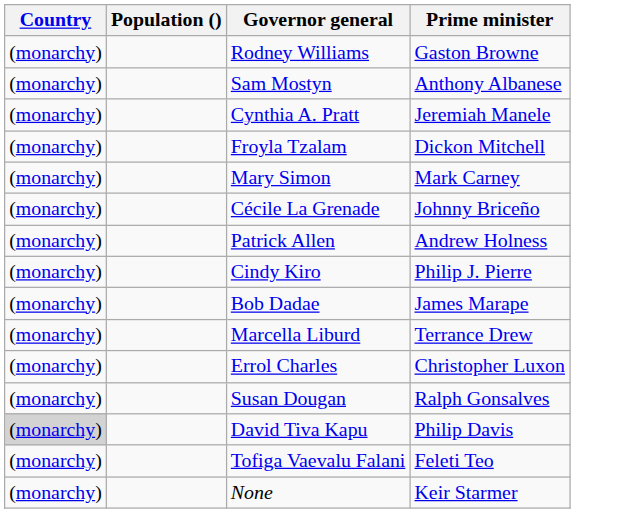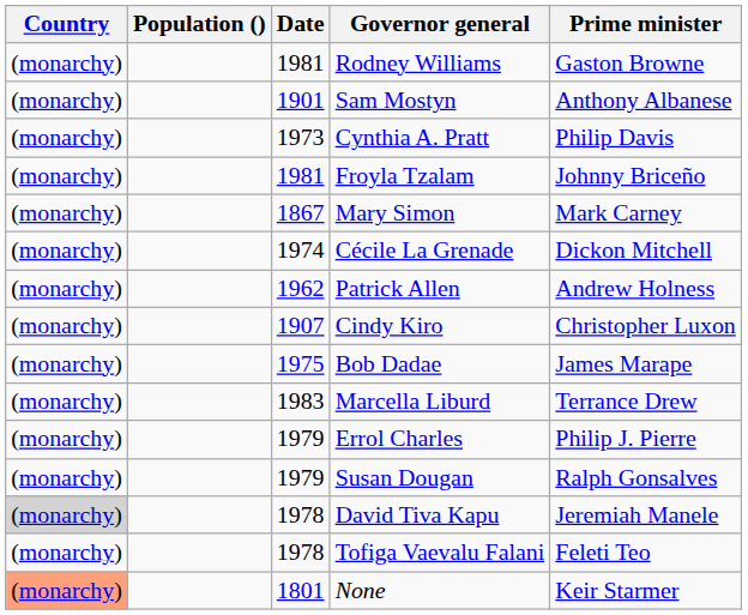 <table class="wikitable sortable">
 <tr>
 <th><a href='#'>Country</a></th>
 <th>Population ()</th>
+<th>Date</th>
 <th>Governor general</th>
 <th>Prime minister</th>
 </tr>
 <tr>
 <td data-sort-value="Antigua and Barbuda"> (<a href='#'>monarchy</a>)</td>
 <td style="text-align:right;"></td>
+<td>1981</td>
 <td><a href='#'>Rodney Williams</a></td>
 <td><a href='#'>Gaston Browne</a></td>
 </tr>
 <tr>
 <td data-sort-value="Australia"> (<a href='#'>monarchy</a>)</td>
 <td style="text-align:right;"></td>
+<td data-sort-value="1901"><a href='#'>1901</a></td>
 <td><a href='#'>Sam Mostyn</a></td>
 <td><a href='#'>Anthony Albanese</a></td>
 </tr>
 <tr>
 <td data-sort-value="Bahamas"> (<a href='#'>monarchy</a>)</td>
 <td style="text-align:right;"></td>
+<td>1973</td>
 <td><a href='#'>Cynthia A. Pratt</a></td>
-<td><a href='#'>Jeremiah Manele</a></td>
+<td><a href='#'>Philip Davis</a></td>
 </tr>
 <tr>
 <td data-sort-value="Belize"> (<a href='#'>monarchy</a>)</td>
 <td style="text-align:right;"></td>
+<td data-sort-value="1981"><a href='#'>1981</a></td>
 <td><a href='#'>Froyla Tzalam</a></td>
-<td><a href='#'>Dickon Mitchell</a></td>
+<td><a href='#'>Johnny Briceño</a></td>
 </tr>
 <tr>
 <td data-sort-value="Canada"> (<a href='#'>monarchy</a>)</td>
 <td style="text-align:right;"></td>
+<td data-sort-value="1867"><a href='#'>1867</a></td>
 <td><a href='#'>Mary Simon</a></td>
 <td><a href='#'>Mark Carney</a></td>
 </tr>
 <tr>
 <td data-sort-value="Grenada"> (<a href='#'>monarchy</a>)</td>
 <td style="text-align:right;"></td>
+<td>1974</td>
 <td><a href='#'>Cécile La Grenade</a></td>
-<td><a href='#'>Johnny Briceño</a></td>
+<td><a href='#'>Dickon Mitchell</a></td>
 </tr>
 <tr>
 <td data-sort-value="Jamaica"> (<a href='#'>monarchy</a>)</td>
 <td style="text-align:right;"></td>
+<td data-sort-value="1962"><a href='#'>1962</a></td>
 <td><a href='#'>Patrick Allen</a></td>
 <td><a href='#'>Andrew Holness</a></td>
 </tr>
 <tr>
 <td data-sort-value="New Zealand"> (<a href='#'>monarchy</a>)</td>
 <td style="text-align:right;"></td>
+<td data-sort-value="1907"><a href='#'>1907</a></td>
 <td><a href='#'>Cindy Kiro</a></td>
-<td><a href='#'>Philip J. Pierre</a></td>
+<td><a href='#'>Christopher Luxon</a></td>
 </tr>
 <tr>
 <td data-sort-value="Papua New Guinea"> (<a href='#'>monarchy</a>)</td>
 <td style="text-align:right;"></td>
+<td data-sort-value="1975"><a href='#'>1975</a></td>
 <td><a href='#'>Bob Dadae</a></td>
 <td><a href='#'>James Marape</a></td>
 </tr>
 <tr>
 <td data-sort-value="Saint Kitts and Nevis"> (<a href='#'>monarchy</a>)</td>
 <td style="text-align:right;"></td>
+<td>1983</td>
 <td><a href='#'>Marcella Liburd</a></td>
 <td><a href='#'>Terrance Drew</a></td>
 </tr>
 <tr>
 <td data-sort-value="Saint Lucia"> (<a href='#'>monarchy</a>)</td>
 <td style="text-align:right;"></td>
+<td>1979</td>
 <td><a href='#'>Errol Charles</a></td>
-<td><a href='#'>Christopher Luxon</a></td>
+<td><a href='#'>Philip J. Pierre</a></td>
 </tr>
 <tr>
 <td data-sort-value="Saint Vincent and the Grenadines"> (<a href='#'>monarchy</a>)</td>
 <td style="text-align:right;"></td>
+<td>1979</td>
 <td><a href='#'>Susan Dougan</a></td>
 <td><a href='#'>Ralph Gonsalves</a></td>
 </tr>
 <tr>
 <td data-sort-value="Solomon Islands" style="background: lightgrey;"> (<a href='#'>monarchy</a>)</td>
 <td style="text-align:right;"></td>
+<td>1978</td>
 <td><a href='#'>David Tiva Kapu</a></td>
-<td><a href='#'>Philip Davis</a></td>
+<td><a href='#'>Jeremiah Manele</a></td>
 </tr>
 <tr>
 <td data-sort-value="Tuvalu"> (<a href='#'>monarchy</a>)</td>
 <td style="text-align:right;"></td>
+<td>1978</td>
 <td><a href='#'>Tofiga Vaevalu Falani</a></td>
 <td><a href='#'>Feleti Teo</a></td>
 </tr>
 <tr>
-<td data-sort-value="United Kingdom"> (<a href='#'>monarchy</a>)</td>
+<td data-sort-value="United Kingdom" style="background: lightsalmon;"> (<a href='#'>monarchy</a>)</td>
 <td style="text-align:right;"></td>
+<td data-sort-value="1801"><a href='#'>1801</a></td>
 <td><em>None</em></td>
 <td><a href='#'>Keir Starmer</a></td>
 </tr>
 </table>
